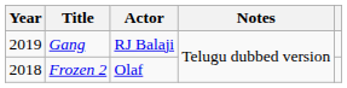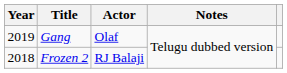 <table class="wikitable sortable">
 <tr>
 <th scope="col">Year</th>
 <th scope="col">Title</th>
 <th scope="col">Actor</th>
 <th class="unsortable" scope="col">Notes</th>
 <th class="unsortable" scope="col"></th>
 </tr>
 <tr>
 <td>2019</td>
 <td><em><a href='#'>Gang</a></em></td>
-<td><a href='#'>RJ Balaji</a></td>
+<td><a href='#'>Olaf</a></td>
 <td rowspan="2">Telugu dubbed version</td>
 <td></td>
 </tr>
 <tr>
 <td>2018</td>
 <td><em><a href='#'>Frozen 2</a></em></td>
-<td><a href='#'>Olaf</a></td>
+<td><a href='#'>RJ Balaji</a></td>
 <td></td>
 </tr>
 </table>
